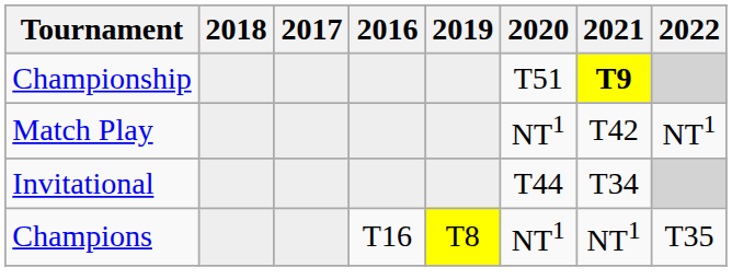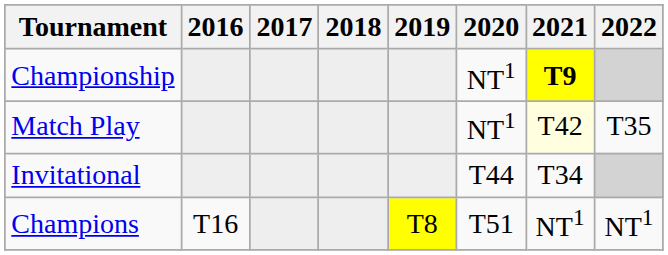 <table class="wikitable" style="text-align:center;">
 <tr>
 <th>Tournament</th>
+<th>2016</th>
+<th>2017</th>
 <th>2018</th>
-<th>2017</th>
-<th>2016</th>
 <th>2019</th>
 <th>2020</th>
 <th>2021</th>
 <th>2022</th>
 </tr>
 <tr>
 <td align="left"><a href='#'>Championship</a></td>
 <td style="background:#eeeeee;"></td>
 <td style="background:#eeeeee;"></td>
 <td style="background:#eeeeee;"></td>
 <td style="background:#eeeeee;"></td>
-<td>T51</td>
+<td>NT<sup>1</sup></td>
 <td style="background:yellow;"><strong>T9</strong></td>
 <td colspan=1 style="background:#D3D3D3;"></td>
 </tr>
 <tr>
 <td align="left"><a href='#'>Match Play</a></td>
 <td style="background:#eeeeee;"></td>
 <td style="background:#eeeeee;"></td>
 <td style="background:#eeeeee;"></td>
 <td style="background:#eeeeee;"></td>
 <td>NT<sup>1</sup></td>
-<td>T42</td>
-<td>NT<sup>1</sup></td>
+<td style="background: lightyellow;">T42</td>
+<td>T35</td>
 </tr>
 <tr>
 <td align="left"><a href='#'>Invitational</a></td>
 <td style="background:#eeeeee;"></td>
 <td style="background:#eeeeee;"></td>
 <td style="background:#eeeeee;"></td>
 <td style="background:#eeeeee;"></td>
 <td>T44</td>
 <td>T34</td>
 <td colspan=1 style="background:#D3D3D3;"></td>
 </tr>
 <tr>
 <td align="left"><a href='#'>Champions</a></td>
+<td>T16</td>
 <td style="background:#eeeeee;"></td>
 <td style="background:#eeeeee;"></td>
-<td>T16</td>
 <td style="background:yellow;">T8</td>
+<td>T51</td>
 <td>NT<sup>1</sup></td>
 <td>NT<sup>1</sup></td>
-<td>T35</td>
 </tr>
 </table>
